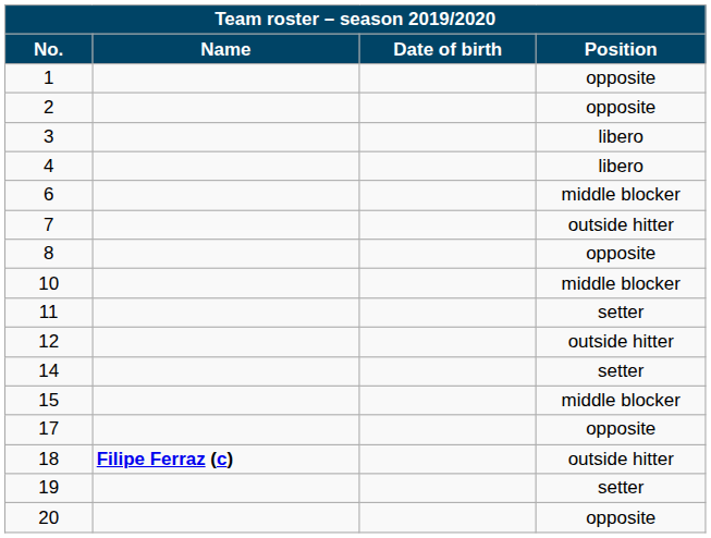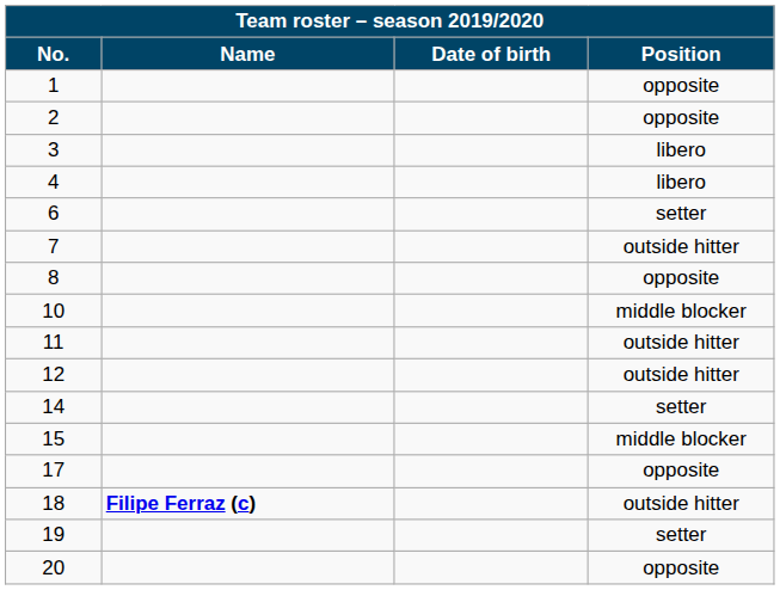 <table class="wikitable collapsible sortable" style="font-size:100%; text-align:center;">
 <tr>
 <th style="color:#FFFFFF; background-color:#004466" colspan=6>Team roster – season 2019/2020</th>
 </tr>
 <tr>
 <th style="color:#FFFFFF; background-color:#004466; width:5em">No.</th>
 <th style="color:#FFFFFF; background-color:#004466; width:17em">Name</th>
 <th style="color:#FFFFFF; background-color:#004466; width:11em">Date of birth</th>
 <th style="color:#FFFFFF; background-color:#004466; width:10em">Position</th>
 </tr>
 <tr>
 <td>1</td>
 <td align=left> </td>
 <td align=right></td>
 <td>opposite</td>
 </tr>
 <tr>
 <td>2</td>
 <td align=left> </td>
 <td align=right></td>
 <td>opposite</td>
 </tr>
 <tr>
 <td>3</td>
 <td align=left> </td>
 <td align=right></td>
 <td>libero</td>
 </tr>
 <tr>
 <td>4</td>
 <td align=left> </td>
 <td align=right></td>
 <td>libero</td>
 </tr>
 <tr>
 <td>6</td>
 <td align=left> </td>
 <td align=right></td>
-<td>middle blocker</td>
+<td>setter</td>
 </tr>
 <tr>
 <td>7</td>
 <td align=left> </td>
 <td align=right></td>
 <td>outside hitter</td>
 </tr>
 <tr>
 <td>8</td>
 <td align=left> </td>
 <td align=right></td>
 <td>opposite</td>
 </tr>
 <tr>
 <td>10</td>
 <td align=left> </td>
 <td align=right></td>
 <td>middle blocker</td>
 </tr>
 <tr>
 <td>11</td>
 <td align=left> </td>
 <td align=right></td>
-<td>setter</td>
+<td>outside hitter</td>
 </tr>
 <tr>
 <td>12</td>
 <td align=left> </td>
 <td align=right></td>
 <td>outside hitter</td>
 </tr>
 <tr>
 <td>14</td>
 <td align=left> </td>
 <td align=right></td>
 <td>setter</td>
 </tr>
 <tr>
 <td>15</td>
 <td align=left> </td>
 <td align=right></td>
 <td>middle blocker</td>
 </tr>
 <tr>
 <td>17</td>
 <td align=left> </td>
 <td align=right></td>
 <td>opposite</td>
 </tr>
 <tr>
 <td>18</td>
 <td align=left><strong> <a href='#'>Filipe Ferraz</a> (<a href='#'>c</a>)</strong></td>
 <td align=right></td>
 <td>outside hitter</td>
 </tr>
 <tr>
 <td>19</td>
 <td align=left> </td>
 <td align=right></td>
 <td>setter</td>
 </tr>
 <tr>
 <td>20</td>
 <td align=left> </td>
 <td align=right></td>
 <td>opposite</td>
 </tr>
 </table>
